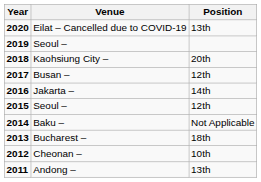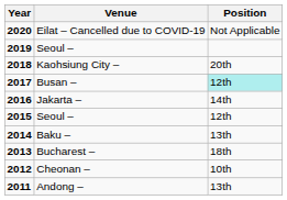 <table class="wikitable">
 <tr>
 <th>Year</th>
 <th>Venue</th>
 <th>Position</th>
 </tr>
 <tr>
 <td><strong>2020</strong></td>
 <td>Eilat –   Cancelled due to COVID-19</td>
-<td>13th</td>
+<td>Not Applicable</td>
 </tr>
 <tr>
 <td><strong>2019</strong></td>
 <td>Seoul –  </td>
 <td></td>
 </tr>
 <tr>
 <td><strong>2018</strong></td>
 <td>Kaohsiung City –  </td>
 <td>20th</td>
 </tr>
 <tr>
 <td><strong>2017</strong></td>
 <td>Busan –  </td>
-<td>12th</td>
+<td style="background: paleturquoise;">12th</td>
 </tr>
 <tr>
 <td><strong>2016</strong></td>
 <td>Jakarta –  </td>
 <td>14th</td>
 </tr>
 <tr>
 <td><strong>2015</strong></td>
 <td>Seoul –  </td>
 <td>12th</td>
 </tr>
 <tr>
 <td><strong>2014</strong></td>
 <td>Baku –  </td>
-<td>Not Applicable</td>
+<td>13th</td>
 </tr>
 <tr>
 <td><strong>2013</strong></td>
 <td>Bucharest – </td>
 <td>18th</td>
 </tr>
 <tr>
 <td><strong>2012</strong></td>
 <td>Cheonan – </td>
 <td>10th</td>
 </tr>
 <tr>
 <td><strong>2011</strong></td>
 <td>Andong – </td>
 <td>13th</td>
 </tr>
 </table>
